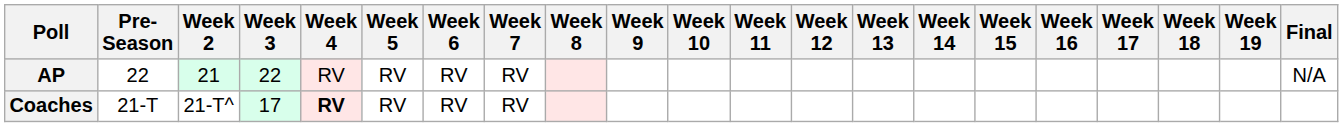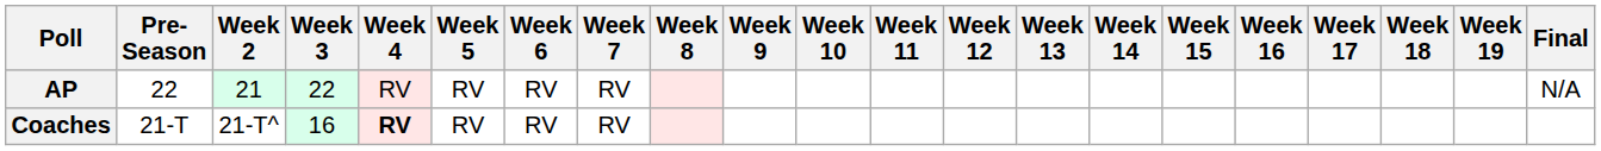 <table class="wikitable" style="white-space:nowrap;font-size:90%">
 <tr>
 <th>Poll</th>
 <th>Pre-<br>Season</th>
 <th>Week<br>2</th>
 <th>Week<br>3</th>
 <th>Week<br>4</th>
 <th>Week<br>5</th>
 <th>Week<br>6</th>
 <th>Week<br>7</th>
 <th>Week<br>8</th>
 <th>Week<br>9</th>
 <th>Week<br>10</th>
 <th>Week<br>11</th>
 <th>Week<br>12</th>
 <th>Week<br>13</th>
 <th>Week<br>14</th>
 <th>Week<br>15</th>
 <th>Week<br>16</th>
 <th>Week<br>17</th>
 <th>Week<br>18</th>
 <th>Week<br>19</th>
 <th>Final</th>
 </tr>
 <tr style="text-align:center;">
 <th>AP</th>
 <td style="background:#FFF;">22</td>
 <td style="background:#D8FFEB;">21</td>
 <td style="background:#D8FFEB;">22</td>
 <td style="background:#FFE6E6;">RV</td>
 <td style="background:#FFF;">RV</td>
 <td style="background:#FFF;">RV</td>
 <td style="background:#FFF;">RV</td>
 <td style="background:#FFE6E6;"></td>
 <td style="background:#FFF;"></td>
 <td style="background:#FFF;"></td>
 <td style="background:#FFF;"></td>
 <td style="background:#FFF;"></td>
 <td style="background:#FFF;"></td>
 <td style="background:#FFF;"></td>
 <td style="background:#FFF;"></td>
 <td style="background:#FFF;"></td>
 <td style="background:#FFF;"></td>
 <td style="background:#FFF;"></td>
 <td style="background:#FFF;"></td>
 <td style="background:#FFF;">N/A</td>
 </tr>
 <tr style="text-align:center;">
 <th>Coaches</th>
 <td style="background:#FFF;">21-T</td>
 <td style="background:#FFF;">21-T^</td>
-<td style="background:#D8FFEB;">17</td>
+<td style="background:#D8FFEB;">16</td>
 <td style="background:#FFE6E6;"><strong>RV</strong></td>
 <td style="background:#FFF;">RV</td>
 <td style="background:#FFF;">RV</td>
 <td style="background:#FFF;">RV</td>
 <td style="background:#FFE6E6;"></td>
 <td style="background:#FFF;"></td>
 <td style="background:#FFF;"></td>
 <td style="background:#FFF;"></td>
 <td style="background:#FFF;"></td>
 <td style="background:#FFF;"></td>
 <td style="background:#FFF;"></td>
 <td style="background:#FFF;"></td>
 <td style="background:#FFF;"></td>
 <td style="background:#FFF;"></td>
 <td style="background:#FFF;"></td>
 <td style="background:#FFF;"></td>
 <td style="background:#FFF;"></td>
 </tr>
 </table>
